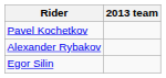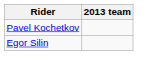 <table class="wikitable">
 <tr>
 <th>Rider</th>
 <th>2013 team</th>
 </tr>
 <tr>
 <td><a href='#'>Pavel Kochetkov</a></td>
 <td></td>
 </tr>
 <tr>
-<td><a href='#'>Alexander Rybakov</a></td>
-<td></td>
-</tr>
-<tr>
 <td><a href='#'>Egor Silin</a></td>
 <td></td>
 </tr>
 </table>
